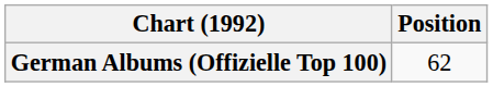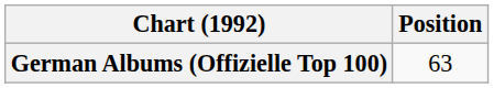 <table class="wikitable plainrowheaders" style="text-align:center">
 <tr>
 <th scope="col">Chart (1992)</th>
 <th scope="col">Position</th>
 </tr>
 <tr>
 <th scope="row">German Albums (Offizielle Top 100)</th>
-<td>62</td>
+<td>63</td>
 </tr>
 </table>
